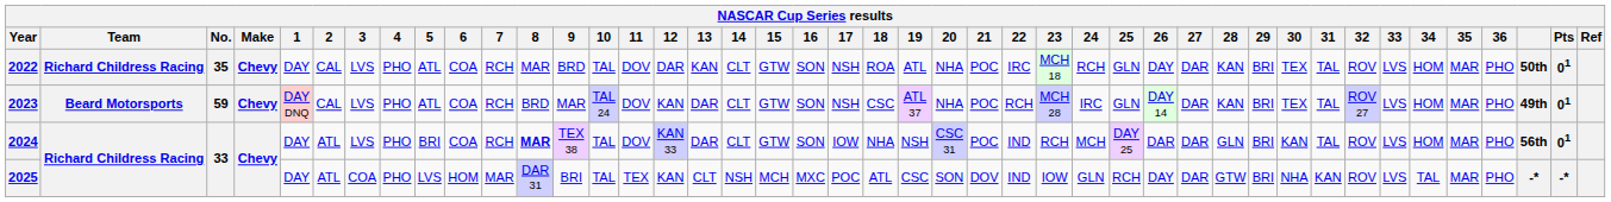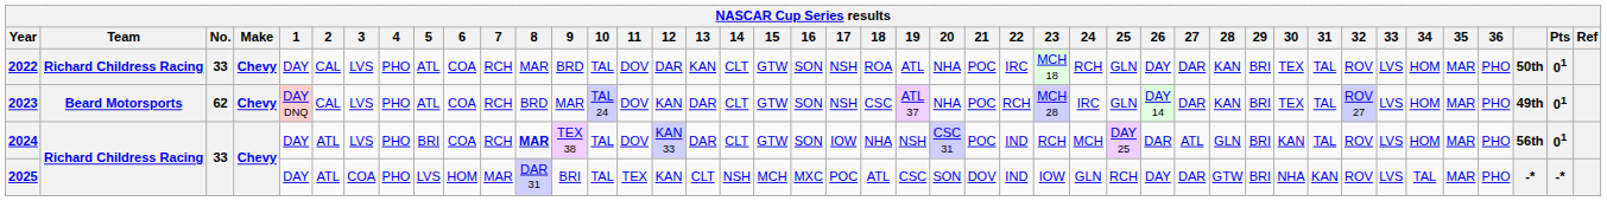 <table class="wikitable" style="text-align:center; font-size:75%">
 <tr>
 <th colspan=43><a href='#'>NASCAR Cup Series</a> results</th>
 </tr>
 <tr>
 <th>Year</th>
 <th>Team</th>
 <th>No.</th>
 <th>Make</th>
 <th>1</th>
 <th>2</th>
 <th>3</th>
 <th>4</th>
 <th>5</th>
 <th>6</th>
 <th>7</th>
 <th>8</th>
 <th>9</th>
 <th>10</th>
 <th>11</th>
 <th>12</th>
 <th>13</th>
 <th>14</th>
 <th>15</th>
 <th>16</th>
 <th>17</th>
 <th>18</th>
 <th>19</th>
 <th>20</th>
 <th>21</th>
 <th>22</th>
 <th>23</th>
 <th>24</th>
 <th>25</th>
 <th>26</th>
 <th>27</th>
 <th>28</th>
 <th>29</th>
 <th>30</th>
 <th>31</th>
 <th>32</th>
 <th>33</th>
 <th>34</th>
 <th>35</th>
 <th>36</th>
 <th></th>
 <th>Pts</th>
 <th>Ref</th>
 </tr>
 <tr>
 <th><a href='#'>2022</a></th>
 <th><a href='#'>Richard Childress Racing</a></th>
-<th>35</th>
+<th>33</th>
 <th><a href='#'>Chevy</a></th>
 <td><a href='#'>DAY</a></td>
 <td><a href='#'>CAL</a></td>
 <td><a href='#'>LVS</a></td>
 <td><a href='#'>PHO</a></td>
 <td><a href='#'>ATL</a></td>
 <td><a href='#'>COA</a></td>
 <td><a href='#'>RCH</a></td>
 <td><a href='#'>MAR</a></td>
 <td><a href='#'>BRD</a></td>
 <td><a href='#'>TAL</a></td>
 <td><a href='#'>DOV</a></td>
 <td><a href='#'>DAR</a></td>
 <td><a href='#'>KAN</a></td>
 <td><a href='#'>CLT</a></td>
 <td><a href='#'>GTW</a></td>
 <td><a href='#'>SON</a></td>
 <td><a href='#'>NSH</a></td>
 <td><a href='#'>ROA</a></td>
 <td><a href='#'>ATL</a></td>
 <td><a href='#'>NHA</a></td>
 <td><a href='#'>POC</a></td>
 <td><a href='#'>IRC</a></td>
 <td style="background:#DFFFDF;"><a href='#'>MCH</a><br><small>18</small></td>
 <td><a href='#'>RCH</a></td>
 <td><a href='#'>GLN</a></td>
 <td><a href='#'>DAY</a></td>
 <td><a href='#'>DAR</a></td>
 <td><a href='#'>KAN</a></td>
 <td><a href='#'>BRI</a></td>
 <td><a href='#'>TEX</a></td>
 <td><a href='#'>TAL</a></td>
 <td><a href='#'>ROV</a></td>
 <td><a href='#'>LVS</a></td>
 <td><a href='#'>HOM</a></td>
 <td><a href='#'>MAR</a></td>
 <td><a href='#'>PHO</a></td>
 <th>50th</th>
 <th>0<sup>1</sup></th>
 <th></th>
 </tr>
 <tr>
 <th><a href='#'>2023</a></th>
 <th><a href='#'>Beard Motorsports</a></th>
-<th>59</th>
+<th>62</th>
 <th><a href='#'>Chevy</a></th>
 <td style="background:#FFCFCF;"><a href='#'>DAY</a><br><small>DNQ</small></td>
 <td><a href='#'>CAL</a></td>
 <td><a href='#'>LVS</a></td>
 <td><a href='#'>PHO</a></td>
 <td><a href='#'>ATL</a></td>
 <td><a href='#'>COA</a></td>
 <td><a href='#'>RCH</a></td>
 <td><a href='#'>BRD</a></td>
 <td><a href='#'>MAR</a></td>
 <td style="background:#CFCFFF;"><a href='#'>TAL</a><br><small>24</small></td>
 <td><a href='#'>DOV</a></td>
 <td><a href='#'>KAN</a></td>
 <td><a href='#'>DAR</a></td>
 <td><a href='#'>CLT</a></td>
 <td><a href='#'>GTW</a></td>
 <td><a href='#'>SON</a></td>
 <td><a href='#'>NSH</a></td>
 <td><a href='#'>CSC</a></td>
 <td style="background:#EFCFFF;"><a href='#'>ATL</a><br><small>37</small></td>
 <td><a href='#'>NHA</a></td>
 <td><a href='#'>POC</a></td>
 <td><a href='#'>RCH</a></td>
 <td style="background:#CFCFFF;"><a href='#'>MCH</a><br><small>28</small></td>
 <td><a href='#'>IRC</a></td>
 <td><a href='#'>GLN</a></td>
 <td style="background:#DFFFDF;"><a href='#'>DAY</a><br><small>14</small></td>
 <td><a href='#'>DAR</a></td>
 <td><a href='#'>KAN</a></td>
 <td><a href='#'>BRI</a></td>
 <td><a href='#'>TEX</a></td>
 <td><a href='#'>TAL</a></td>
 <td style="background:#CFCFFF;"><a href='#'>ROV</a><br><small>27</small></td>
 <td><a href='#'>LVS</a></td>
 <td><a href='#'>HOM</a></td>
 <td><a href='#'>MAR</a></td>
 <td><a href='#'>PHO</a></td>
 <th>49th</th>
 <th>0<sup>1</sup></th>
 <th></th>
 </tr>
 <tr>
 <th><a href='#'>2024</a></th>
 <th rowspan=2><a href='#'>Richard Childress Racing</a></th>
 <th rowspan=2>33</th>
 <th rowspan=2><a href='#'>Chevy</a></th>
 <td><a href='#'>DAY</a></td>
 <td><a href='#'>ATL</a></td>
 <td><a href='#'>LVS</a></td>
 <td><a href='#'>PHO</a></td>
 <td><a href='#'>BRI</a></td>
 <td><a href='#'>COA</a></td>
 <td><a href='#'>RCH</a></td>
 <td><strong><a href='#'>MAR</a></strong></td>
 <td style="background:#EFCFFF;"><a href='#'>TEX</a><br><small>38</small></td>
 <td><a href='#'>TAL</a></td>
 <td><a href='#'>DOV</a></td>
 <td style="background:#CFCFFF;"><a href='#'>KAN</a><br><small>33</small></td>
 <td><a href='#'>DAR</a></td>
 <td><a href='#'>CLT</a></td>
 <td><a href='#'>GTW</a></td>
 <td><a href='#'>SON</a></td>
 <td><a href='#'>IOW</a></td>
 <td><a href='#'>NHA</a></td>
 <td><a href='#'>NSH</a></td>
 <td style="background:#CFCFFF;"><a href='#'>CSC</a><br><small>31</small></td>
 <td><a href='#'>POC</a></td>
 <td><a href='#'>IND</a></td>
 <td><a href='#'>RCH</a></td>
 <td><a href='#'>MCH</a></td>
 <td style="background:#EFCFFF;"><a href='#'>DAY</a><br><small>25</small></td>
 <td><a href='#'>DAR</a></td>
-<td><a href='#'>DAR</a></td>
+<td><a href='#'>ATL</a></td>
 <td><a href='#'>GLN</a></td>
 <td><a href='#'>BRI</a></td>
 <td><a href='#'>KAN</a></td>
 <td><a href='#'>TAL</a></td>
 <td><a href='#'>ROV</a></td>
 <td><a href='#'>LVS</a></td>
 <td><a href='#'>HOM</a></td>
 <td><a href='#'>MAR</a></td>
 <td><a href='#'>PHO</a></td>
 <th>56th</th>
 <th>0<sup>1</sup></th>
 <th></th>
 </tr>
 <tr>
 <th><a href='#'>2025</a></th>
 <td><a href='#'>DAY</a></td>
 <td><a href='#'>ATL</a></td>
 <td><a href='#'>COA</a></td>
 <td><a href='#'>PHO</a></td>
 <td><a href='#'>LVS</a></td>
 <td><a href='#'>HOM</a></td>
 <td><a href='#'>MAR</a></td>
 <td style="background:#CFCFFF;"><a href='#'>DAR</a><br><small>31</small></td>
 <td><a href='#'>BRI</a></td>
 <td><a href='#'>TAL</a></td>
 <td><a href='#'>TEX</a></td>
 <td><a href='#'>KAN</a></td>
 <td><a href='#'>CLT</a></td>
 <td><a href='#'>NSH</a></td>
 <td><a href='#'>MCH</a></td>
 <td><a href='#'>MXC</a></td>
 <td><a href='#'>POC</a></td>
 <td><a href='#'>ATL</a></td>
 <td><a href='#'>CSC</a></td>
 <td><a href='#'>SON</a></td>
 <td><a href='#'>DOV</a></td>
 <td><a href='#'>IND</a></td>
 <td><a href='#'>IOW</a></td>
 <td><a href='#'>GLN</a></td>
 <td><a href='#'>RCH</a></td>
 <td><a href='#'>DAY</a></td>
 <td><a href='#'>DAR</a></td>
 <td><a href='#'>GTW</a></td>
 <td><a href='#'>BRI</a></td>
 <td><a href='#'>NHA</a></td>
 <td><a href='#'>KAN</a></td>
 <td><a href='#'>ROV</a></td>
 <td><a href='#'>LVS</a></td>
 <td><a href='#'>TAL</a></td>
 <td><a href='#'>MAR</a></td>
 <td><a href='#'>PHO</a></td>
 <th>-*</th>
 <th>-*</th>
 <th></th>
 </tr>
 </table>
